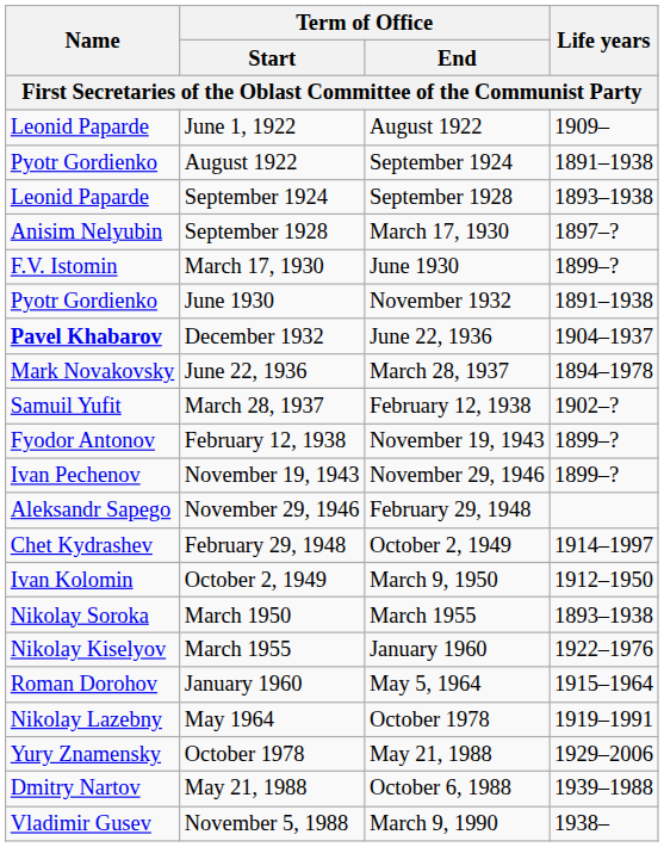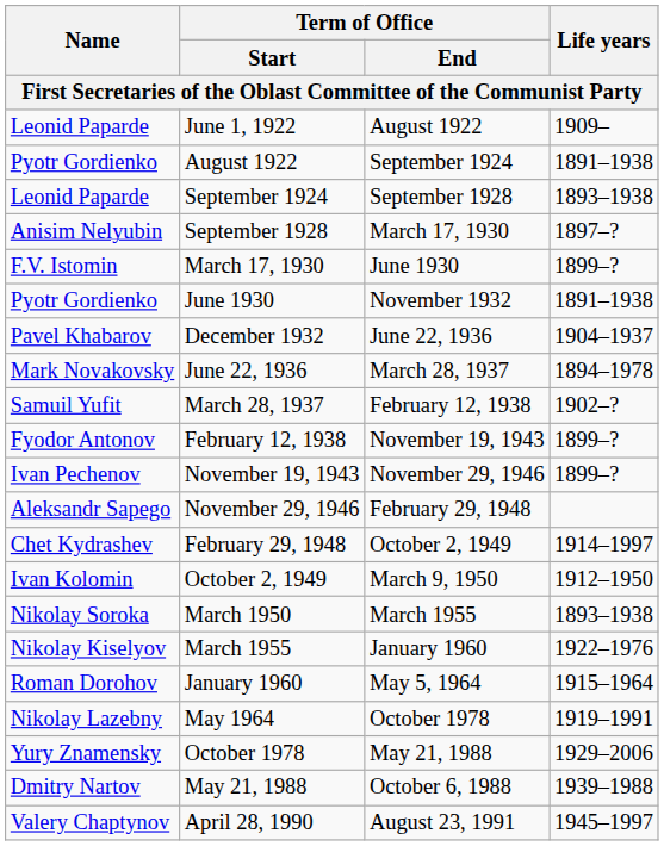 <table class="wikitable">
 <tr>
 <th rowspan="2">Name</th>
 <th colspan="2">Term of Office</th>
 <th rowspan="2">Life years</th>
 </tr>
 <tr>
 <th>Start</th>
 <th>End</th>
 </tr>
 <tr>
 <th colspan="4">First Secretaries of the Oblast Committee of the Communist Party</th>
 </tr>
 <tr>
 <td><a href='#'>Leonid Paparde</a></td>
 <td>June 1, 1922</td>
 <td>August 1922</td>
 <td>1909–</td>
 </tr>
 <tr>
 <td><a href='#'>Pyotr Gordienko</a></td>
 <td>August 1922</td>
 <td>September 1924</td>
 <td>1891–1938</td>
 </tr>
 <tr>
 <td><a href='#'>Leonid Paparde</a></td>
 <td>September 1924</td>
 <td>September 1928</td>
 <td>1893–1938</td>
 </tr>
 <tr>
 <td><a href='#'>Anisim Nelyubin</a></td>
 <td>September 1928</td>
 <td>March 17, 1930</td>
 <td>1897–?</td>
 </tr>
 <tr>
 <td><a href='#'>F.V. Istomin</a></td>
 <td>March 17, 1930</td>
 <td>June 1930</td>
 <td>1899–?</td>
 </tr>
 <tr>
 <td><a href='#'>Pyotr Gordienko</a></td>
 <td>June 1930</td>
 <td>November 1932</td>
 <td>1891–1938</td>
 </tr>
 <tr>
-<td><strong><a href='#'>Pavel Khabarov</a></strong></td>
+<td><a href='#'>Pavel Khabarov</a></td>
 <td>December 1932</td>
 <td>June 22, 1936</td>
 <td>1904–1937</td>
 </tr>
 <tr>
 <td><a href='#'>Mark Novakovsky</a></td>
 <td>June 22, 1936</td>
 <td>March 28, 1937</td>
 <td>1894–1978</td>
 </tr>
 <tr>
 <td><a href='#'>Samuil Yufit</a></td>
 <td>March 28, 1937</td>
 <td>February 12, 1938</td>
 <td>1902–?</td>
 </tr>
 <tr>
 <td><a href='#'>Fyodor Antonov</a></td>
 <td>February 12, 1938</td>
 <td>November 19, 1943</td>
 <td>1899–?</td>
 </tr>
 <tr>
 <td><a href='#'>Ivan Pechenov</a></td>
 <td>November 19, 1943</td>
 <td>November 29, 1946</td>
 <td>1899–?</td>
 </tr>
 <tr>
 <td><a href='#'>Aleksandr Sapego</a></td>
 <td>November 29, 1946</td>
 <td>February 29, 1948</td>
 <td></td>
 </tr>
 <tr>
 <td><a href='#'>Chet Kydrashev</a></td>
 <td>February 29, 1948</td>
 <td>October 2, 1949</td>
 <td>1914–1997</td>
 </tr>
 <tr>
 <td><a href='#'>Ivan Kolomin</a></td>
 <td>October 2, 1949</td>
 <td>March 9, 1950</td>
 <td>1912–1950</td>
 </tr>
 <tr>
 <td><a href='#'>Nikolay Soroka</a></td>
 <td>March 1950</td>
 <td>March 1955</td>
 <td>1893–1938</td>
 </tr>
 <tr>
 <td><a href='#'>Nikolay Kiselyov</a></td>
 <td>March 1955</td>
 <td>January 1960</td>
 <td>1922–1976</td>
 </tr>
 <tr>
 <td><a href='#'>Roman Dorohov</a></td>
 <td>January 1960</td>
 <td>May 5, 1964</td>
 <td>1915–1964</td>
 </tr>
 <tr>
 <td><a href='#'>Nikolay Lazebny</a></td>
 <td>May 1964</td>
 <td>October 1978</td>
 <td>1919–1991</td>
 </tr>
 <tr>
 <td><a href='#'>Yury Znamensky</a></td>
 <td>October 1978</td>
 <td>May 21, 1988</td>
 <td>1929–2006</td>
 </tr>
 <tr>
 <td><a href='#'>Dmitry Nartov</a></td>
 <td>May 21, 1988</td>
 <td>October 6, 1988</td>
 <td>1939–1988</td>
 </tr>
 <tr>
-<td><a href='#'>Vladimir Gusev</a></td>
-<td>November 5, 1988</td>
-<td>March 9, 1990</td>
-<td>1938–</td>
+<td><a href='#'>Valery Chaptynov</a></td>
+<td>April 28, 1990</td>
+<td>August 23, 1991</td>
+<td>1945–1997</td>
 </tr>
 </table>
